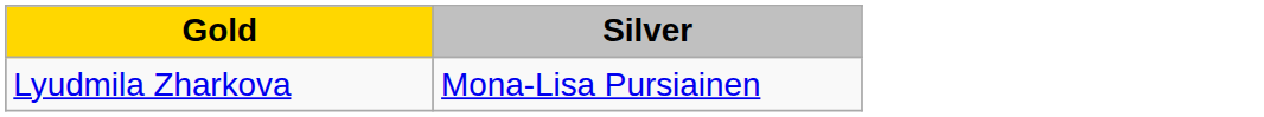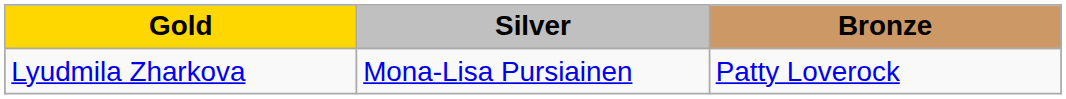 <table class="wikitable" style="text-align:left">
 <tr align="center">
 <td width=200 bgcolor=gold><strong>Gold</strong></td>
 <td width=200 bgcolor=silver><strong>Silver</strong></td>
+<td width=200 bgcolor=CC9966><strong>Bronze</strong></td>
 </tr>
 <tr>
 <td><a href='#'>Lyudmila Zharkova</a><br><em></em></td>
 <td><a href='#'>Mona-Lisa Pursiainen</a><br><em></em></td>
+<td><a href='#'>Patty Loverock</a><br><em></em></td>
 </tr>
 </table>
